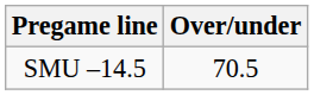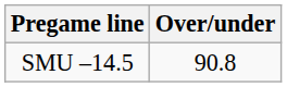 <table class="wikitable">
 <tr align="center">
 <th style=>Pregame line</th>
 <th style=>Over/under</th>
 </tr>
 <tr align="center">
 <td>SMU –14.5</td>
-<td>70.5</td>
+<td>90.8</td>
 </tr>
 </table>
